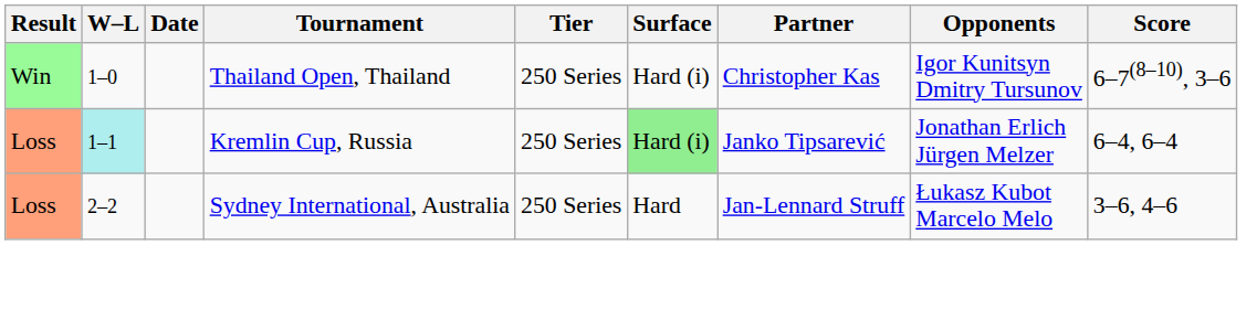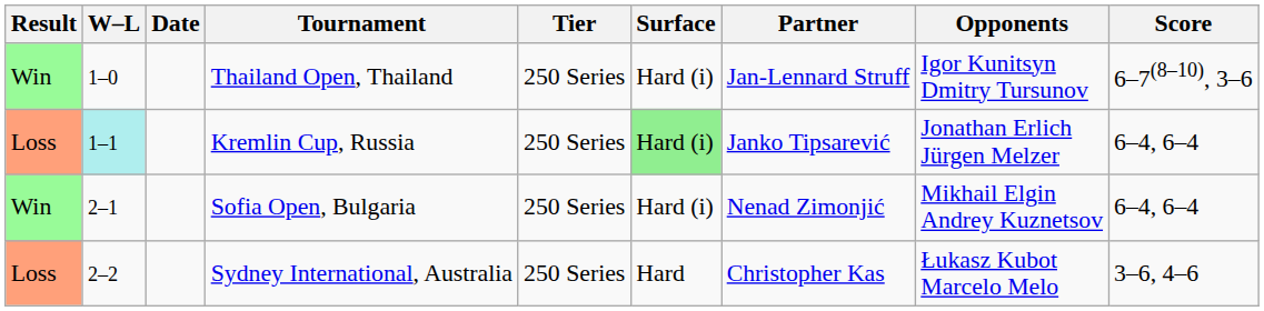 <table class="sortable wikitable">
 <tr>
 <th>Result</th>
 <th class="unsortable">W–L</th>
 <th>Date</th>
 <th>Tournament</th>
 <th>Tier</th>
 <th>Surface</th>
 <th>Partner</th>
 <th>Opponents</th>
 <th class="unsortable">Score</th>
 </tr>
 <tr>
 <td bgcolor=98FB98>Win</td>
 <td><small>1–0</small></td>
 <td><a href='#'></a></td>
 <td><a href='#'>Thailand Open</a>, Thailand</td>
 <td>250 Series</td>
 <td>Hard (i)</td>
-<td> <a href='#'>Christopher Kas</a></td>
+<td> <a href='#'>Jan-Lennard Struff</a></td>
 <td> <a href='#'>Igor Kunitsyn</a><br> <a href='#'>Dmitry Tursunov</a></td>
 <td>6–7<sup>(8–10)</sup>, 3–6</td>
 </tr>
 <tr>
 <td bgcolor=FFA07A>Loss</td>
 <td style="background: paleturquoise;"><small>1–1</small></td>
 <td><a href='#'></a></td>
 <td><a href='#'>Kremlin Cup</a>, Russia</td>
 <td>250 Series</td>
 <td style="background: lightgreen;">Hard (i)</td>
 <td> <a href='#'>Janko Tipsarević</a></td>
 <td> <a href='#'>Jonathan Erlich</a><br> <a href='#'>Jürgen Melzer</a></td>
 <td>6–4, 6–4</td>
 </tr>
 <tr>
+<td bgcolor=98FB98>Win</td>
+<td><small>2–1</small></td>
+<td><a href='#'></a></td>
+<td><a href='#'>Sofia Open</a>, Bulgaria</td>
+<td>250 Series</td>
+<td>Hard (i)</td>
+<td> <a href='#'>Nenad Zimonjić</a></td>
+<td> <a href='#'>Mikhail Elgin</a><br> <a href='#'>Andrey Kuznetsov</a></td>
+<td>6–4, 6–4</td>
+</tr>
+<tr>
 <td bgcolor=FFA07A>Loss</td>
 <td><small>2–2</small></td>
 <td><a href='#'></a></td>
 <td><a href='#'>Sydney International</a>, Australia</td>
 <td>250 Series</td>
 <td>Hard</td>
-<td> <a href='#'>Jan-Lennard Struff</a></td>
+<td> <a href='#'>Christopher Kas</a></td>
 <td> <a href='#'>Łukasz Kubot</a><br> <a href='#'>Marcelo Melo</a></td>
 <td>3–6, 4–6</td>
 </tr>
 </table>
